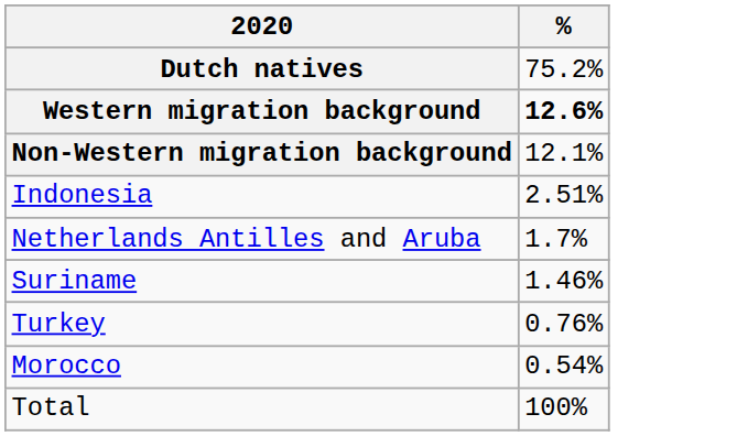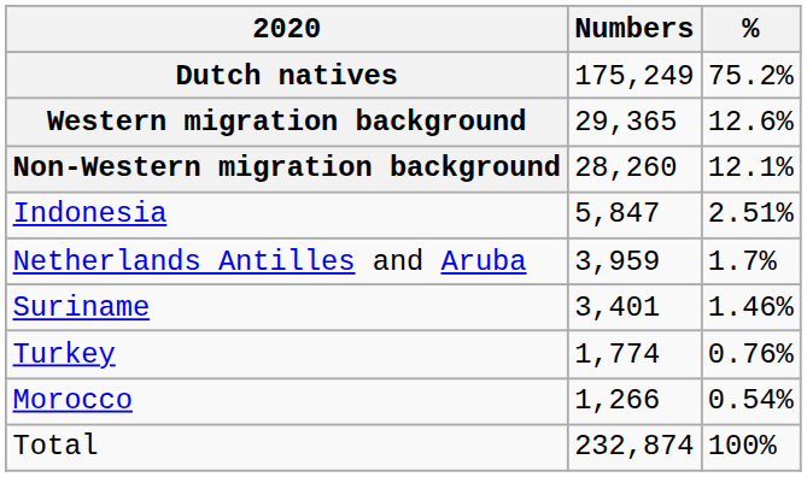 <table class="wikitable">
 <tr>
 <th>2020</th>
+<th>Numbers</th>
 <th>%</th>
 </tr>
 <tr>
 <th>Dutch natives</th>
+<td>175,249</td>
 <td>75.2%</td>
 </tr>
 <tr>
 <th>Western migration background</th>
-<td><strong>12.6%</strong></td>
+<td>29,365</td>
+<td>12.6%</td>
 </tr>
 <tr>
 <th>Non-Western migration background</th>
+<td>28,260</td>
 <td>12.1%</td>
 </tr>
 <tr>
 <td><a href='#'>Indonesia</a></td>
+<td>5,847</td>
 <td>2.51%</td>
 </tr>
 <tr>
 <td><a href='#'>Netherlands Antilles</a> and <a href='#'>Aruba</a></td>
+<td>3,959</td>
 <td>1.7%</td>
 </tr>
 <tr>
 <td><a href='#'>Suriname</a></td>
+<td>3,401</td>
 <td>1.46%</td>
 </tr>
 <tr>
 <td><a href='#'>Turkey</a></td>
+<td>1,774</td>
 <td>0.76%</td>
 </tr>
 <tr>
 <td><a href='#'>Morocco</a></td>
+<td>1,266</td>
 <td>0.54%</td>
 </tr>
 <tr>
 <td>Total</td>
+<td>232,874</td>
 <td>100%</td>
 </tr>
 </table>
